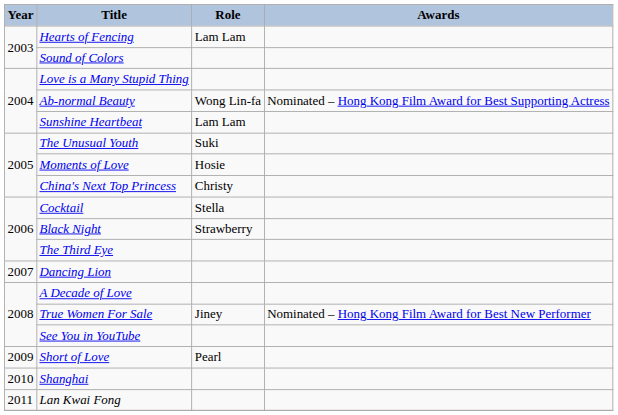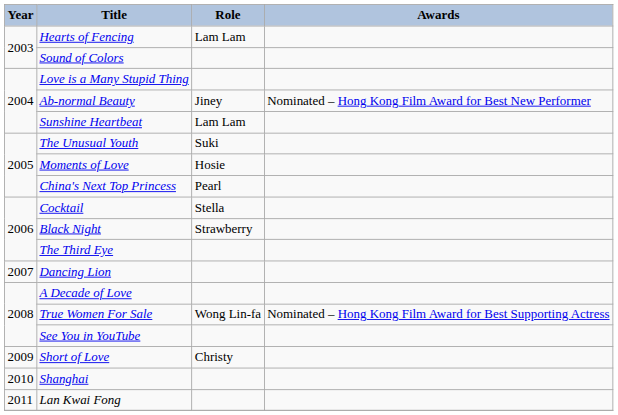 <table class="wikitable" style="font-size:90%;">
 <tr>
 <th style="background:#B0C4DE;">Year</th>
 <th style="background:#B0C4DE;">Title</th>
 <th style="background:#B0C4DE;">Role</th>
 <th style="background:#B0C4DE;">Awards</th>
 </tr>
 <tr>
 <td rowspan="2">2003</td>
 <td><em><a href='#'>Hearts of Fencing</a></em></td>
 <td>Lam Lam</td>
 <td></td>
 </tr>
 <tr>
 <td><em><a href='#'>Sound of Colors</a></em></td>
 <td></td>
 <td></td>
 </tr>
 <tr>
 <td rowspan="3">2004</td>
 <td><em><a href='#'>Love is a Many Stupid Thing</a></em></td>
 <td></td>
 <td></td>
 </tr>
 <tr>
 <td><em><a href='#'>Ab-normal Beauty</a></em></td>
-<td>Wong Lin-fa</td>
-<td>Nominated – <a href='#'>Hong Kong Film Award for Best Supporting Actress</a></td>
+<td>Jiney</td>
+<td>Nominated – <a href='#'>Hong Kong Film Award for Best New Performer</a></td>
 </tr>
 <tr>
 <td><em><a href='#'>Sunshine Heartbeat</a></em></td>
 <td>Lam Lam</td>
 <td></td>
 </tr>
 <tr>
 <td rowspan="3">2005</td>
 <td><em><a href='#'>The Unusual Youth</a></em></td>
 <td>Suki</td>
 <td></td>
 </tr>
 <tr>
 <td><em><a href='#'>Moments of Love</a></em></td>
 <td>Hosie</td>
 <td></td>
 </tr>
 <tr>
 <td><em><a href='#'>China's Next Top Princess</a></em></td>
-<td>Christy</td>
+<td>Pearl</td>
 <td></td>
 </tr>
 <tr>
 <td rowspan="3">2006</td>
 <td><em><a href='#'>Cocktail</a></em></td>
 <td>Stella</td>
 <td></td>
 </tr>
 <tr>
 <td><em><a href='#'>Black Night</a></em></td>
 <td>Strawberry</td>
 <td></td>
 </tr>
 <tr>
 <td><em><a href='#'>The Third Eye</a></em></td>
 <td></td>
 <td></td>
 </tr>
 <tr>
 <td>2007</td>
 <td><em><a href='#'>Dancing Lion</a></em></td>
 <td></td>
 <td></td>
 </tr>
 <tr>
 <td rowspan="3">2008</td>
 <td><em><a href='#'>A Decade of Love</a></em></td>
 <td></td>
 <td></td>
 </tr>
 <tr>
 <td><em><a href='#'>True Women For Sale</a></em></td>
-<td>Jiney</td>
-<td>Nominated – <a href='#'>Hong Kong Film Award for Best New Performer</a></td>
+<td>Wong Lin-fa</td>
+<td>Nominated – <a href='#'>Hong Kong Film Award for Best Supporting Actress</a></td>
 </tr>
 <tr>
 <td><em><a href='#'>See You in YouTube</a></em></td>
 <td></td>
 <td></td>
 </tr>
 <tr>
 <td>2009</td>
 <td><em><a href='#'>Short of Love</a></em></td>
-<td>Pearl</td>
+<td>Christy</td>
 <td></td>
 </tr>
 <tr>
 <td>2010</td>
 <td><em><a href='#'>Shanghai</a></em></td>
 <td></td>
 <td></td>
 </tr>
 <tr>
 <td>2011</td>
 <td><em>Lan Kwai Fong</em></td>
 <td></td>
 <td></td>
 </tr>
 <tr>
 </tr>
 </table>
